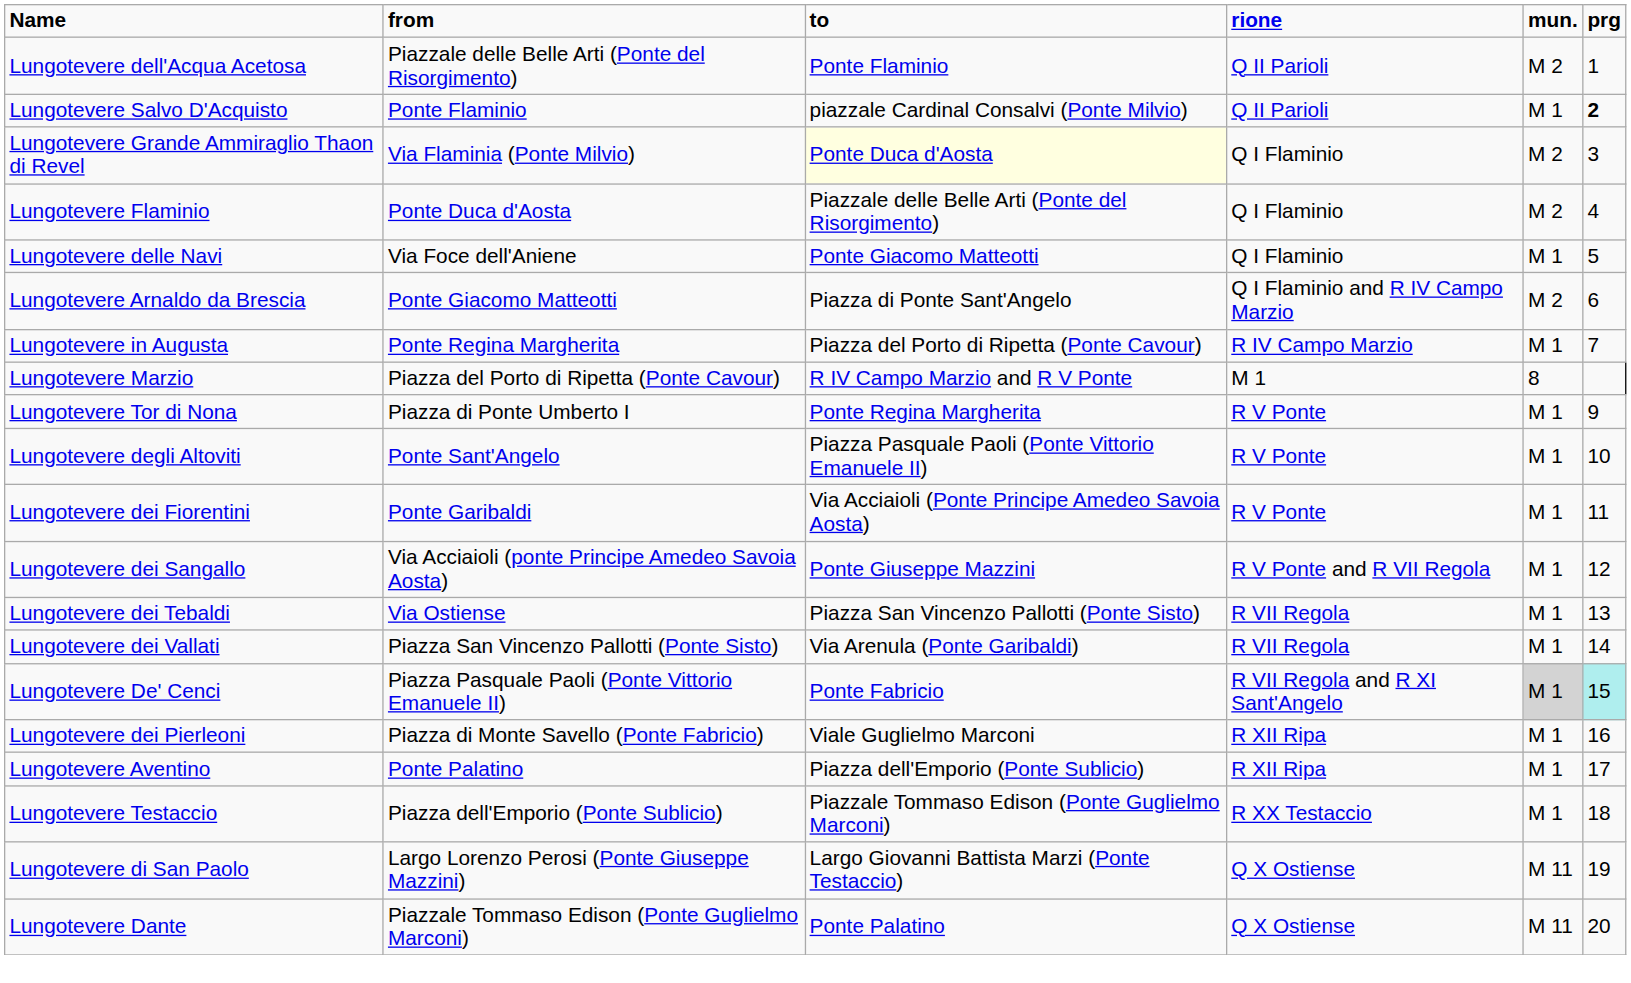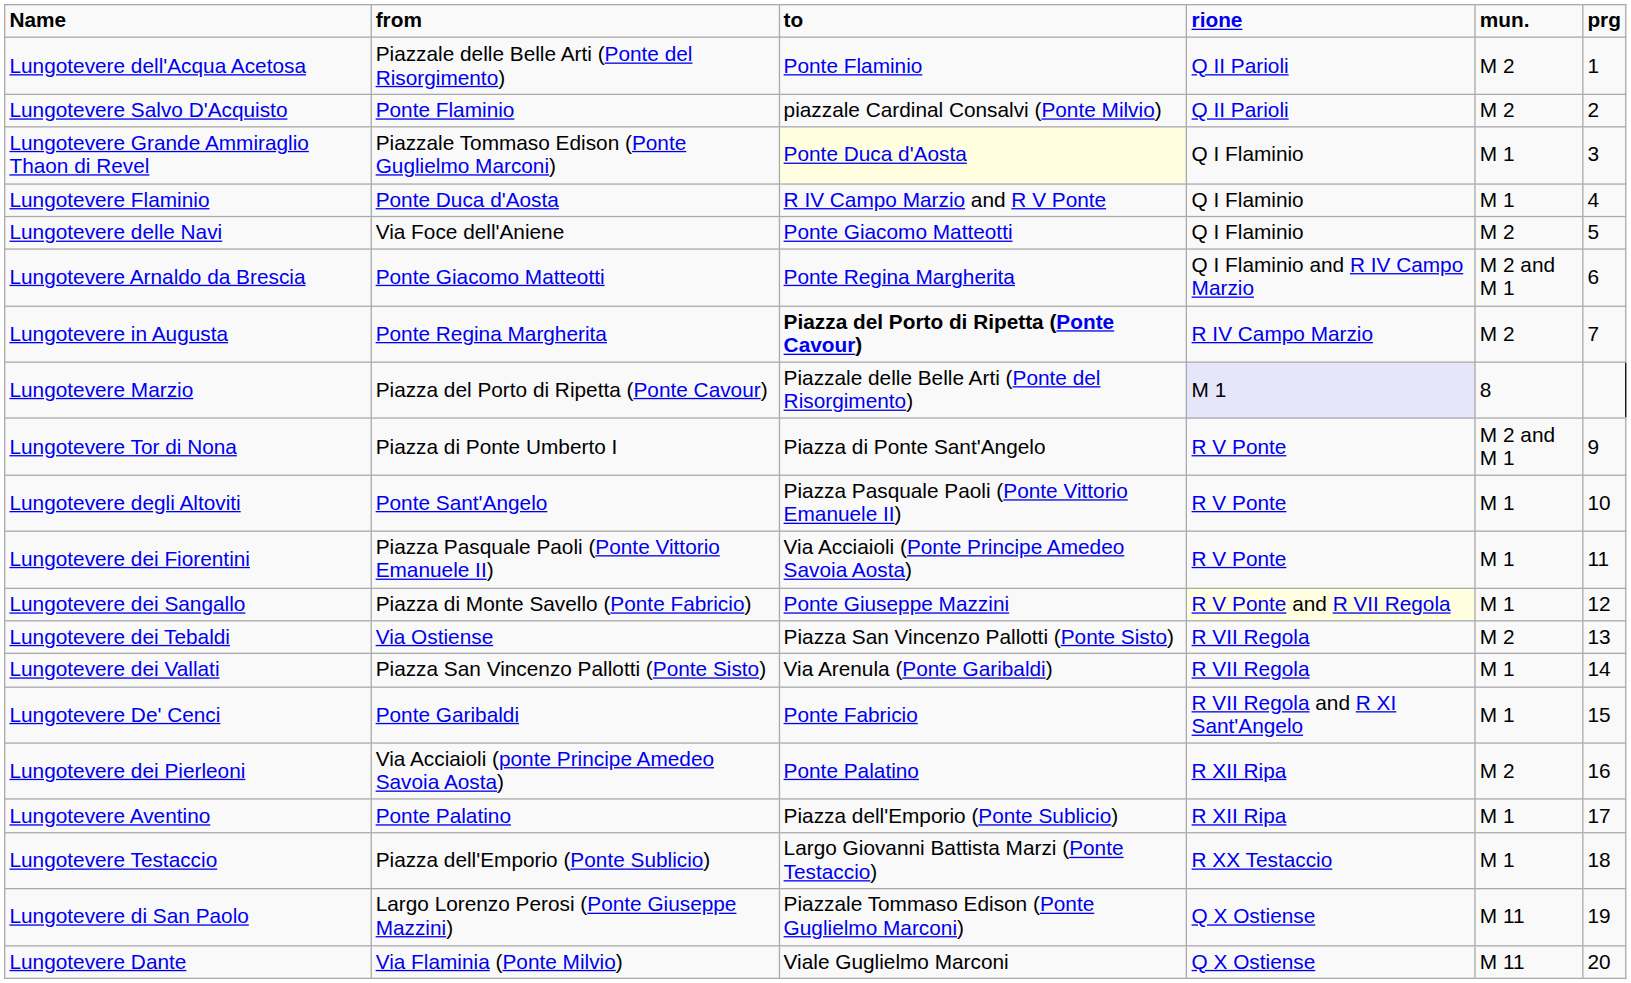 <table class="wikitable" style="border:1px solid black">
 <tr>
 <td><strong>Name</strong></td>
 <td><strong>from</strong></td>
 <td><strong>to</strong></td>
 <td><strong><a href='#'>rione</a></strong></td>
 <td><strong>mun.</strong></td>
 <td><strong>prg</strong></td>
 </tr>
 <tr>
 <td><a href='#'>Lungotevere dell'Acqua Acetosa</a></td>
 <td>Piazzale delle Belle Arti (<a href='#'>Ponte del Risorgimento</a>)</td>
 <td><a href='#'>Ponte Flaminio</a></td>
 <td><a href='#'>Q II Parioli</a></td>
 <td>M 2</td>
 <td>1</td>
 </tr>
 <tr>
 <td><a href='#'>Lungotevere Salvo D'Acquisto</a></td>
 <td><a href='#'>Ponte Flaminio</a></td>
 <td>piazzale Cardinal Consalvi (<a href='#'>Ponte Milvio</a>)</td>
 <td><a href='#'>Q II Parioli</a></td>
-<td>M 1</td>
-<td><strong>2</strong></td>
+<td>M 2</td>
+<td>2</td>
 </tr>
 <tr>
 <td><a href='#'>Lungotevere Grande Ammiraglio Thaon di Revel</a></td>
-<td><a href='#'>Via Flaminia</a> (<a href='#'>Ponte Milvio</a>)</td>
+<td>Piazzale Tommaso Edison (<a href='#'>Ponte Guglielmo Marconi</a>)</td>
 <td style="background: lightyellow;"><a href='#'>Ponte Duca d'Aosta</a></td>
 <td>Q I Flaminio</td>
-<td>M 2</td>
+<td>M 1</td>
 <td>3</td>
 </tr>
 <tr>
 <td><a href='#'>Lungotevere Flaminio</a></td>
 <td><a href='#'>Ponte Duca d'Aosta</a></td>
-<td>Piazzale delle Belle Arti (<a href='#'>Ponte del Risorgimento</a>)</td>
+<td><a href='#'>R IV Campo Marzio</a> and <a href='#'>R V Ponte</a></td>
 <td>Q I Flaminio</td>
-<td>M 2</td>
+<td>M 1</td>
 <td>4</td>
 </tr>
 <tr>
 <td><a href='#'>Lungotevere delle Navi</a></td>
 <td>Via Foce dell'Aniene</td>
 <td><a href='#'>Ponte Giacomo Matteotti</a></td>
 <td>Q I Flaminio</td>
-<td>M 1</td>
+<td>M 2</td>
 <td>5</td>
 </tr>
 <tr>
 <td><a href='#'>Lungotevere Arnaldo da Brescia</a></td>
 <td><a href='#'>Ponte Giacomo Matteotti</a></td>
-<td>Piazza di Ponte Sant'Angelo</td>
+<td><a href='#'>Ponte Regina Margherita</a></td>
 <td>Q I Flaminio and <a href='#'>R IV Campo Marzio</a></td>
-<td>M 2</td>
+<td>M 2 and M 1</td>
 <td>6</td>
 </tr>
 <tr>
 <td><a href='#'>Lungotevere in Augusta</a></td>
 <td><a href='#'>Ponte Regina Margherita</a></td>
-<td>Piazza del Porto di Ripetta (<a href='#'>Ponte Cavour</a>)</td>
+<td><strong>Piazza del Porto di Ripetta (<a href='#'>Ponte Cavour</a>)</strong></td>
 <td><a href='#'>R IV Campo Marzio</a></td>
-<td>M 1</td>
+<td>M 2</td>
 <td>7</td>
 </tr>
 <tr>
 <td><a href='#'>Lungotevere Marzio</a></td>
 <td>Piazza del Porto di Ripetta (<a href='#'>Ponte Cavour</a>)</td>
-<td><a href='#'>R IV Campo Marzio</a> and <a href='#'>R V Ponte</a></td>
-<td>M 1</td>
+<td>Piazzale delle Belle Arti (<a href='#'>Ponte del Risorgimento</a>)</td>
+<td style="background: lavender;">M 1</td>
 <td>8</td>
 </tr>
 <tr>
 <td><a href='#'>Lungotevere Tor di Nona</a></td>
 <td>Piazza di Ponte Umberto I</td>
-<td><a href='#'>Ponte Regina Margherita</a></td>
+<td>Piazza di Ponte Sant'Angelo</td>
 <td><a href='#'>R V Ponte</a></td>
-<td>M 1</td>
+<td>M 2 and M 1</td>
 <td>9</td>
 </tr>
 <tr>
 <td><a href='#'>Lungotevere degli Altoviti</a></td>
 <td><a href='#'>Ponte Sant'Angelo</a></td>
 <td>Piazza Pasquale Paoli (<a href='#'>Ponte Vittorio Emanuele II</a>)</td>
 <td><a href='#'>R V Ponte</a></td>
 <td>M 1</td>
 <td>10</td>
 </tr>
 <tr>
 <td><a href='#'>Lungotevere dei Fiorentini</a></td>
-<td><a href='#'>Ponte Garibaldi</a></td>
+<td>Piazza Pasquale Paoli (<a href='#'>Ponte Vittorio Emanuele II</a>)</td>
 <td>Via Acciaioli (<a href='#'>Ponte Principe Amedeo Savoia Aosta</a>)</td>
 <td><a href='#'>R V Ponte</a></td>
 <td>M 1</td>
 <td>11</td>
 </tr>
 <tr>
 <td><a href='#'>Lungotevere dei Sangallo</a></td>
-<td>Via Acciaioli (<a href='#'>ponte Principe Amedeo Savoia Aosta</a>)</td>
+<td>Piazza di Monte Savello (<a href='#'>Ponte Fabricio</a>)</td>
 <td><a href='#'>Ponte Giuseppe Mazzini</a></td>
-<td><a href='#'>R V Ponte</a> and <a href='#'>R VII Regola</a></td>
+<td style="background: lightyellow;"><a href='#'>R V Ponte</a> and <a href='#'>R VII Regola</a></td>
 <td>M 1</td>
 <td>12</td>
 </tr>
 <tr>
 <td><a href='#'>Lungotevere dei Tebaldi</a></td>
 <td><a href='#'>Via Ostiense</a></td>
 <td>Piazza San Vincenzo Pallotti (<a href='#'>Ponte Sisto</a>)</td>
 <td><a href='#'>R VII Regola</a></td>
-<td>M 1</td>
+<td>M 2</td>
 <td>13</td>
 </tr>
 <tr>
 <td><a href='#'>Lungotevere dei Vallati</a></td>
 <td>Piazza San Vincenzo Pallotti (<a href='#'>Ponte Sisto</a>)</td>
 <td>Via Arenula (<a href='#'>Ponte Garibaldi</a>)</td>
 <td><a href='#'>R VII Regola</a></td>
 <td>M 1</td>
 <td>14</td>
 </tr>
 <tr>
 <td><a href='#'>Lungotevere De' Cenci</a></td>
-<td>Piazza Pasquale Paoli (<a href='#'>Ponte Vittorio Emanuele II</a>)</td>
+<td><a href='#'>Ponte Garibaldi</a></td>
 <td><a href='#'>Ponte Fabricio</a></td>
 <td><a href='#'>R VII Regola</a> and <a href='#'>R XI Sant'Angelo</a></td>
-<td style="background: lightgrey;">M 1</td>
-<td style="background: paleturquoise;">15</td>
+<td>M 1</td>
+<td>15</td>
 </tr>
 <tr>
 <td><a href='#'>Lungotevere dei Pierleoni</a></td>
-<td>Piazza di Monte Savello (<a href='#'>Ponte Fabricio</a>)</td>
-<td>Viale Guglielmo Marconi</td>
+<td>Via Acciaioli (<a href='#'>ponte Principe Amedeo Savoia Aosta</a>)</td>
+<td><a href='#'>Ponte Palatino</a></td>
 <td><a href='#'>R XII Ripa</a></td>
-<td>M 1</td>
+<td>M 2</td>
 <td>16</td>
 </tr>
 <tr>
 <td><a href='#'>Lungotevere Aventino</a></td>
 <td><a href='#'>Ponte Palatino</a></td>
 <td>Piazza dell'Emporio (<a href='#'>Ponte Sublicio</a>)</td>
 <td><a href='#'>R XII Ripa</a></td>
 <td>M 1</td>
 <td>17</td>
 </tr>
 <tr>
 <td><a href='#'>Lungotevere Testaccio</a></td>
 <td>Piazza dell'Emporio (<a href='#'>Ponte Sublicio</a>)</td>
-<td>Piazzale Tommaso Edison (<a href='#'>Ponte Guglielmo Marconi</a>)</td>
+<td>Largo Giovanni Battista Marzi (<a href='#'>Ponte Testaccio</a>)</td>
 <td><a href='#'>R XX Testaccio</a></td>
 <td>M 1</td>
 <td>18</td>
 </tr>
 <tr>
 <td><a href='#'>Lungotevere di San Paolo</a></td>
 <td>Largo Lorenzo Perosi (<a href='#'>Ponte Giuseppe Mazzini</a>)</td>
-<td>Largo Giovanni Battista Marzi (<a href='#'>Ponte Testaccio</a>)</td>
+<td>Piazzale Tommaso Edison (<a href='#'>Ponte Guglielmo Marconi</a>)</td>
 <td><a href='#'>Q X Ostiense</a></td>
 <td>M 11</td>
 <td>19</td>
 </tr>
 <tr>
 <td><a href='#'>Lungotevere Dante</a></td>
-<td>Piazzale Tommaso Edison (<a href='#'>Ponte Guglielmo Marconi</a>)</td>
-<td><a href='#'>Ponte Palatino</a></td>
+<td><a href='#'>Via Flaminia</a> (<a href='#'>Ponte Milvio</a>)</td>
+<td>Viale Guglielmo Marconi</td>
 <td><a href='#'>Q X Ostiense</a></td>
 <td>M 11</td>
 <td>20</td>
 </tr>
 </table>
